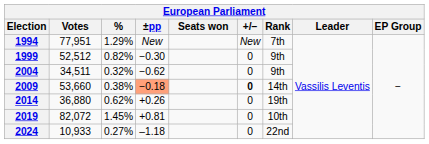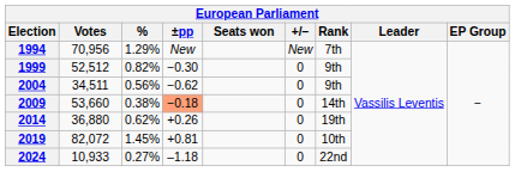 <table class="wikitable" style="text-align:center; font-size:100%; line-height:16px;">
 <tr>
 <th colspan="9"><a href='#'>European Parliament</a></th>
 </tr>
 <tr>
 <th width="60">Election</th>
 <th width="75">Votes</th>
 <th width="45">%</th>
 <th width="45">±<a href='#'>pp</a></th>
 <th width="100">Seats won</th>
 <th width="30">+/−</th>
 <th width="30">Rank</th>
 <th>Leader</th>
 <th>EP Group</th>
 </tr>
 <tr>
 <th><a href='#'>1994</a></th>
-<td>77,951</td>
+<td>70,956</td>
 <td>1.29%</td>
 <td><em>New</em></td>
 <td></td>
 <td><em>New</em></td>
 <td>7th</td>
 <td rowspan="7"><a href='#'>Vassilis Leventis</a></td>
 <td rowspan="7">−</td>
 </tr>
 <tr>
 <th><a href='#'>1999</a></th>
 <td>52,512</td>
 <td>0.82%</td>
 <td>−0.30</td>
 <td></td>
 <td> 0</td>
 <td>9th</td>
 </tr>
 <tr>
 <th><a href='#'>2004</a></th>
 <td>34,511</td>
-<td>0.32%</td>
+<td>0.56%</td>
 <td>−0.62</td>
 <td></td>
 <td> 0</td>
 <td>9th</td>
 </tr>
 <tr>
 <th><a href='#'>2009</a></th>
 <td>53,660</td>
 <td>0.38%</td>
 <td style="background: lightsalmon;">−0.18</td>
 <td></td>
-<td><strong> 0</strong></td>
+<td> 0</td>
 <td>14th</td>
 </tr>
 <tr>
 <th><a href='#'>2014</a></th>
 <td>36,880</td>
 <td>0.62%</td>
 <td>+0.26</td>
 <td></td>
 <td> 0</td>
 <td>19th</td>
 </tr>
 <tr>
 <th><a href='#'>2019</a></th>
 <td>82,072</td>
 <td>1.45%</td>
 <td>+0.81</td>
 <td></td>
 <td> 0</td>
 <td>10th</td>
 </tr>
 <tr>
 <th><a href='#'>2024</a></th>
 <td>10,933</td>
 <td>0.27%</td>
 <td>–1.18</td>
 <td></td>
 <td> 0</td>
 <td>22nd</td>
 </tr>
 </table>
